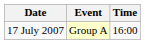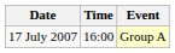 <table class = "wikitable" style="text-align:center;">
 <tr>
 <th>Date</th>
+<th>Time</th>
 <th>Event</th>
-<th>Time</th>
 </tr>
 <tr>
 <td>17 July 2007</td>
+<td>16:00</td>
 <td bgcolor=ffffcc>Group A</td>
-<td>16:00</td>
 </tr>
 </table>
